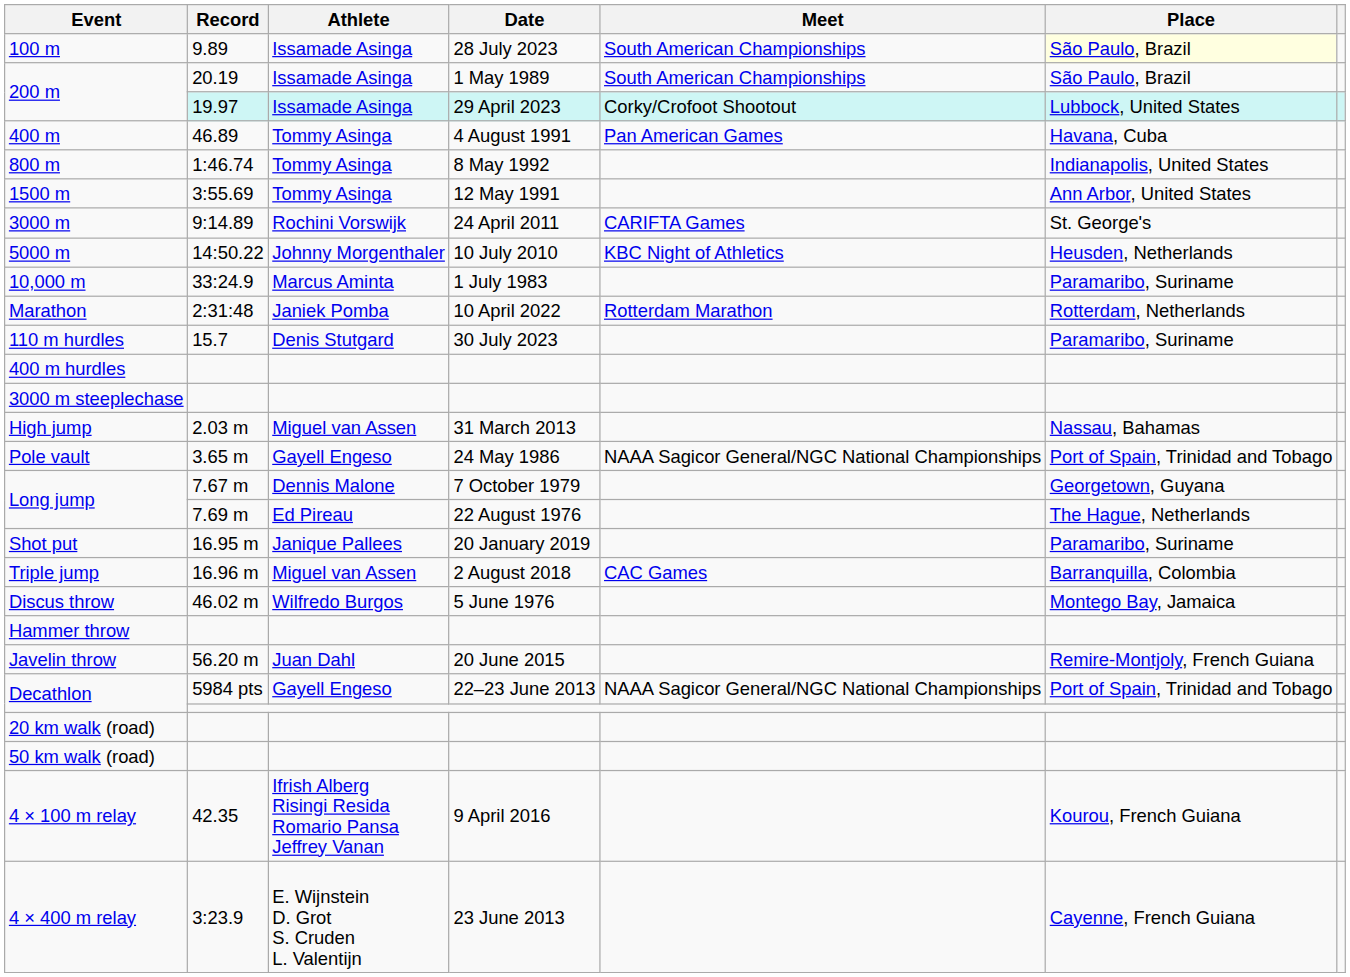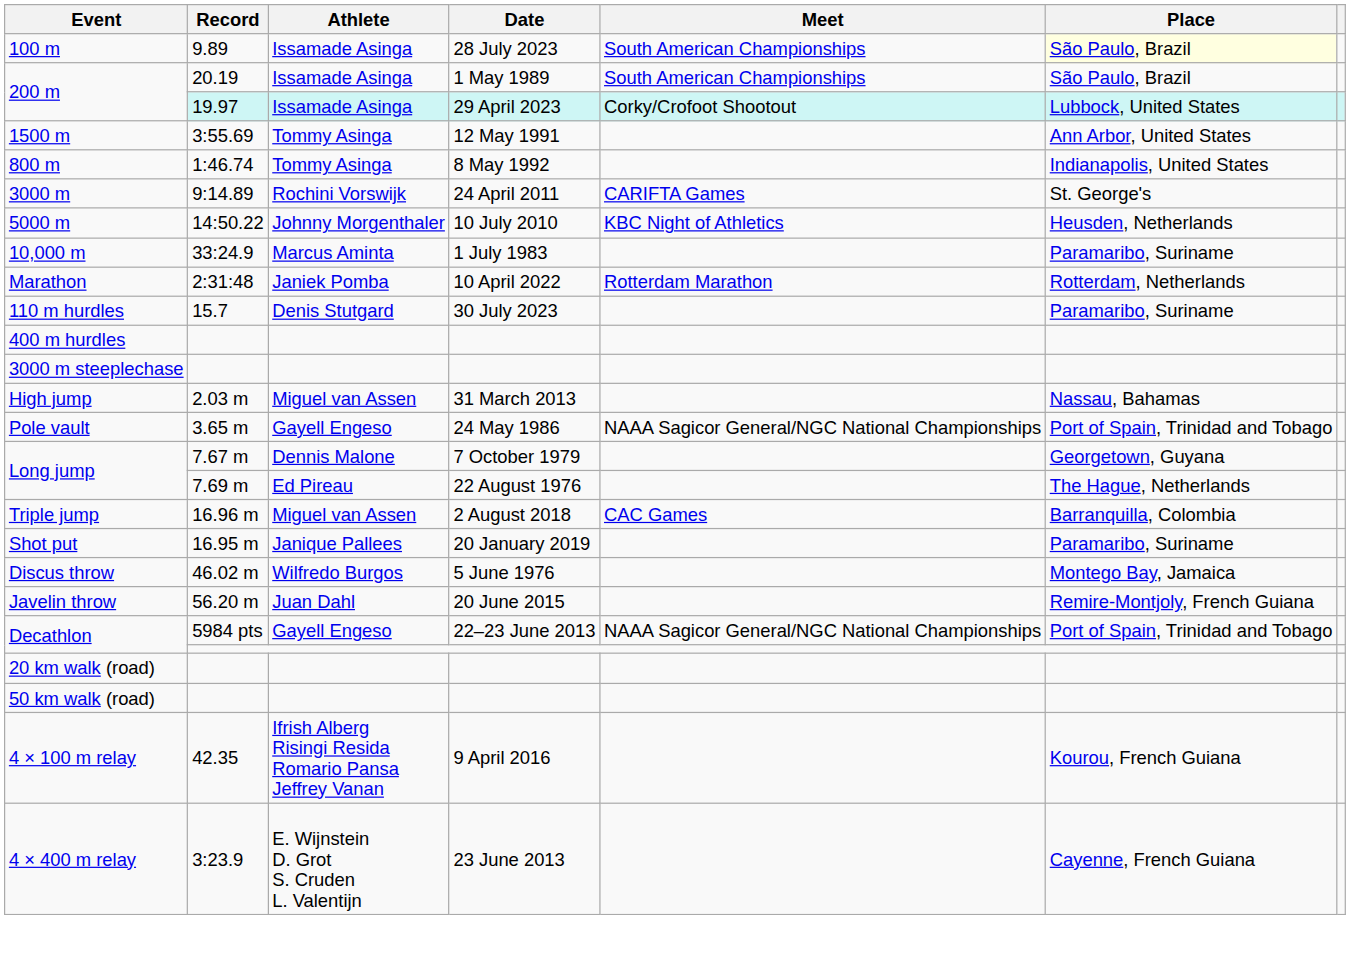 <table class="wikitable" style="font-size:95%;">
 <tr>
 <th>Event</th>
 <th>Record</th>
 <th>Athlete</th>
 <th>Date</th>
 <th>Meet</th>
 <th>Place</th>
 <th></th>
 </tr>
 <tr>
 <td><a href='#'>100 m</a></td>
 <td>9.89 </td>
 <td><a href='#'>Issamade Asinga</a></td>
 <td>28 July 2023</td>
 <td><a href='#'>South American Championships</a></td>
 <td style="background: lightyellow;"><a href='#'>São Paulo</a>, Brazil</td>
 <td></td>
 </tr>
 <tr>
 <td rowspan=2><a href='#'>200 m</a></td>
 <td>20.19 </td>
 <td><a href='#'>Issamade Asinga</a></td>
 <td>1 May 1989</td>
 <td><a href='#'>South American Championships</a></td>
 <td><a href='#'>São Paulo</a>, Brazil</td>
 <td></td>
 </tr>
 <tr bgcolor=#CEF6F5>
 <td>19.97 </td>
 <td><a href='#'>Issamade Asinga</a></td>
 <td>29 April 2023</td>
 <td>Corky/Crofoot Shootout</td>
 <td><a href='#'>Lubbock</a>, United States</td>
 <td></td>
 </tr>
 <tr>
-<td><a href='#'>400 m</a></td>
-<td>46.89</td>
+<td><a href='#'>1500 m</a></td>
+<td>3:55.69</td>
 <td><a href='#'>Tommy Asinga</a></td>
-<td>4 August 1991</td>
-<td><a href='#'>Pan American Games</a></td>
-<td><a href='#'>Havana</a>, Cuba</td>
+<td>12 May 1991</td>
+<td></td>
+<td><a href='#'>Ann Arbor</a>, United States</td>
 <td></td>
 </tr>
 <tr>
 <td><a href='#'>800 m</a></td>
 <td>1:46.74</td>
 <td><a href='#'>Tommy Asinga</a></td>
 <td>8 May 1992</td>
 <td></td>
 <td><a href='#'>Indianapolis</a>, United States</td>
-<td></td>
-</tr>
-<tr>
-<td><a href='#'>1500 m</a></td>
-<td>3:55.69</td>
-<td><a href='#'>Tommy Asinga</a></td>
-<td>12 May 1991</td>
-<td></td>
-<td><a href='#'>Ann Arbor</a>, United States</td>
 <td></td>
 </tr>
 <tr>
 <td><a href='#'>3000 m</a></td>
 <td>9:14.89</td>
 <td><a href='#'>Rochini Vorswijk</a></td>
 <td>24 April 2011</td>
 <td><a href='#'>CARIFTA Games</a></td>
 <td>St. George's</td>
 <td></td>
 </tr>
 <tr>
 <td><a href='#'>5000 m</a></td>
 <td>14:50.22</td>
 <td><a href='#'>Johnny Morgenthaler</a></td>
 <td>10 July 2010</td>
 <td><a href='#'>KBC Night of Athletics</a></td>
 <td><a href='#'>Heusden</a>, Netherlands</td>
 <td></td>
 </tr>
 <tr>
 <td><a href='#'>10,000 m</a></td>
 <td>33:24.9</td>
 <td><a href='#'>Marcus Aminta</a></td>
 <td>1 July 1983</td>
 <td></td>
 <td><a href='#'>Paramaribo</a>, Suriname</td>
 <td></td>
 </tr>
 <tr>
 <td><a href='#'>Marathon</a></td>
 <td>2:31:48</td>
 <td><a href='#'>Janiek Pomba</a></td>
 <td>10 April 2022</td>
 <td><a href='#'>Rotterdam Marathon</a></td>
 <td><a href='#'>Rotterdam</a>, Netherlands</td>
 <td></td>
 </tr>
 <tr>
 <td><a href='#'>110 m hurdles</a></td>
 <td>15.7 </td>
 <td><a href='#'>Denis Stutgard</a></td>
 <td>30 July 2023</td>
 <td></td>
 <td><a href='#'>Paramaribo</a>, Suriname</td>
 <td></td>
 </tr>
 <tr>
 <td><a href='#'>400 m hurdles</a></td>
 <td></td>
 <td></td>
 <td></td>
 <td></td>
 <td></td>
 <td></td>
 </tr>
 <tr>
 <td><a href='#'>3000 m steeplechase</a></td>
 <td></td>
 <td></td>
 <td></td>
 <td></td>
 <td></td>
 <td></td>
 </tr>
 <tr>
 <td><a href='#'>High jump</a></td>
 <td>2.03 m</td>
 <td><a href='#'>Miguel van Assen</a></td>
 <td>31 March 2013</td>
 <td></td>
 <td><a href='#'>Nassau</a>, Bahamas</td>
 <td></td>
 </tr>
 <tr>
 <td><a href='#'>Pole vault</a></td>
 <td>3.65 m</td>
 <td><a href='#'>Gayell Engeso</a></td>
 <td>24 May 1986</td>
 <td>NAAA Sagicor General/NGC National Championships</td>
 <td><a href='#'>Port of Spain</a>, Trinidad and Tobago</td>
 <td></td>
 </tr>
 <tr>
 <td rowspan=2><a href='#'>Long jump</a></td>
 <td>7.67 m</td>
 <td><a href='#'>Dennis Malone</a></td>
 <td>7 October 1979</td>
 <td></td>
 <td><a href='#'>Georgetown</a>, Guyana</td>
 <td></td>
 </tr>
 <tr>
 <td>7.69 m</td>
 <td><a href='#'>Ed Pireau</a></td>
 <td>22 August 1976</td>
 <td></td>
 <td><a href='#'>The Hague</a>, Netherlands</td>
 <td></td>
 </tr>
 <tr>
+<td><a href='#'>Triple jump</a></td>
+<td>16.96 m </td>
+<td><a href='#'>Miguel van Assen</a></td>
+<td>2 August 2018</td>
+<td><a href='#'>CAC Games</a></td>
+<td><a href='#'>Barranquilla</a>, Colombia</td>
+<td></td>
+</tr>
+<tr>
 <td><a href='#'>Shot put</a></td>
 <td>16.95 m</td>
 <td><a href='#'>Janique Pallees</a></td>
 <td>20 January 2019</td>
 <td></td>
 <td><a href='#'>Paramaribo</a>, Suriname</td>
 <td></td>
 </tr>
 <tr>
-<td><a href='#'>Triple jump</a></td>
-<td>16.96 m </td>
-<td><a href='#'>Miguel van Assen</a></td>
-<td>2 August 2018</td>
-<td><a href='#'>CAC Games</a></td>
-<td><a href='#'>Barranquilla</a>, Colombia</td>
-<td></td>
-</tr>
-<tr>
 <td><a href='#'>Discus throw</a></td>
 <td>46.02 m</td>
 <td><a href='#'>Wilfredo Burgos</a></td>
 <td>5 June 1976</td>
 <td></td>
 <td><a href='#'>Montego Bay</a>, Jamaica</td>
-<td></td>
-</tr>
-<tr>
-<td><a href='#'>Hammer throw</a></td>
-<td></td>
-<td></td>
-<td></td>
-<td></td>
-<td></td>
 <td></td>
 </tr>
 <tr>
 <td><a href='#'>Javelin throw</a></td>
 <td>56.20 m</td>
 <td><a href='#'>Juan Dahl</a></td>
 <td>20 June 2015 </td>
 <td></td>
 <td><a href='#'>Remire-Montjoly</a>, French Guiana</td>
 <td></td>
 </tr>
 <tr>
 <td rowspan=2><a href='#'>Decathlon</a></td>
 <td>5984 pts</td>
 <td><a href='#'>Gayell Engeso</a></td>
 <td>22–23 June 2013</td>
 <td>NAAA Sagicor General/NGC National Championships</td>
 <td><a href='#'>Port of Spain</a>, Trinidad and Tobago</td>
 <td></td>
 </tr>
 <tr>
 <td colspan=5></td>
 <td></td>
 </tr>
 <tr>
 <td><a href='#'>20 km walk</a> (road)</td>
 <td></td>
 <td></td>
 <td></td>
 <td></td>
 <td></td>
 <td></td>
 </tr>
 <tr>
 <td><a href='#'>50 km walk</a> (road)</td>
 <td></td>
 <td></td>
 <td></td>
 <td></td>
 <td></td>
 <td></td>
 </tr>
 <tr>
 <td><a href='#'>4 × 100 m relay</a></td>
 <td>42.35</td>
 <td><a href='#'>Ifrish Alberg</a><br><a href='#'>Risingi Resida</a><br><a href='#'>Romario Pansa</a><br><a href='#'>Jeffrey Vanan</a></td>
 <td>9 April 2016</td>
 <td></td>
 <td><a href='#'>Kourou</a>, French Guiana</td>
 <td></td>
 </tr>
 <tr>
 <td><a href='#'>4 × 400 m relay</a></td>
 <td>3:23.9 </td>
 <td><br>E. Wijnstein<br>D. Grot<br>S. Cruden<br>L. Valentijn</td>
 <td>23 June 2013</td>
 <td></td>
 <td><a href='#'>Cayenne</a>, French Guiana</td>
 <td></td>
 </tr>
 </table>
